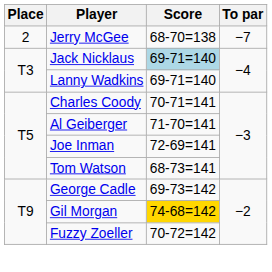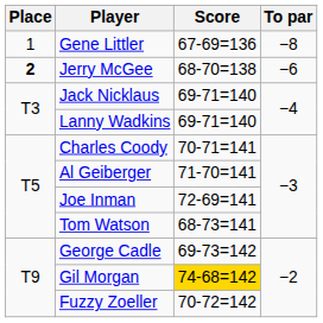 <table class=wikitable>
 <tr>
 <th>Place</th>
 <th>Player</th>
 <th>Score</th>
 <th>To par</th>
 </tr>
 <tr>
-<td align=center>2</td>
+<td align=center>1</td>
+<td> <a href='#'>Gene Littler</a></td>
+<td>67-69=136</td>
+<td align=center>−8</td>
+</tr>
+<tr>
+<td align=center><strong>2</strong></td>
 <td> <a href='#'>Jerry McGee</a></td>
 <td>68-70=138</td>
-<td align=center>−7</td>
+<td align=center>−6</td>
 </tr>
 <tr>
 <td rowspan=2 align=center>T3</td>
 <td> <a href='#'>Jack Nicklaus</a></td>
-<td style="background: lightblue;">69-71=140</td>
+<td>69-71=140</td>
 <td rowspan=2 align=center>−4</td>
 </tr>
 <tr>
 <td> <a href='#'>Lanny Wadkins</a></td>
 <td>69-71=140</td>
 </tr>
 <tr>
 <td rowspan=4 align=center>T5</td>
 <td> <a href='#'>Charles Coody</a></td>
 <td>70-71=141</td>
 <td rowspan=4 align=center>−3</td>
 </tr>
 <tr>
 <td> <a href='#'>Al Geiberger</a></td>
 <td>71-70=141</td>
 </tr>
 <tr>
 <td> <a href='#'>Joe Inman</a></td>
 <td>72-69=141</td>
 </tr>
 <tr>
 <td> <a href='#'>Tom Watson</a></td>
 <td>68-73=141</td>
 </tr>
 <tr>
 <td rowspan=3 align=center>T9</td>
 <td> <a href='#'>George Cadle</a></td>
 <td>69-73=142</td>
 <td rowspan=3 align=center>−2</td>
 </tr>
 <tr>
 <td> <a href='#'>Gil Morgan</a></td>
 <td style="background: gold;">74-68=142</td>
 </tr>
 <tr>
 <td> <a href='#'>Fuzzy Zoeller</a></td>
 <td>70-72=142</td>
 </tr>
 </table>
